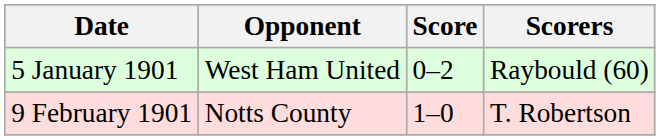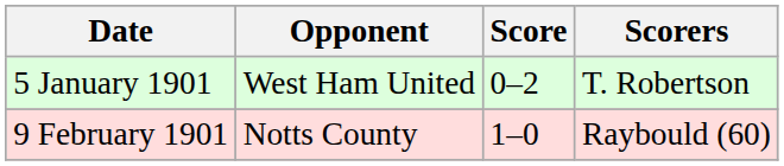 <table class="wikitable">
 <tr>
 <th>Date</th>
 <th>Opponent</th>
 <th>Score</th>
 <th>Scorers</th>
 </tr>
 <tr bgcolor="#ddffdd">
 <td>5 January 1901</td>
 <td>West Ham United</td>
 <td>0–2</td>
-<td>Raybould (60)</td>
+<td>T. Robertson </td>
 </tr>
 <tr bgcolor="#ffdddd">
 <td>9 February 1901</td>
 <td>Notts County</td>
 <td>1–0</td>
-<td>T. Robertson </td>
+<td>Raybould (60)</td>
 </tr>
 </table>
